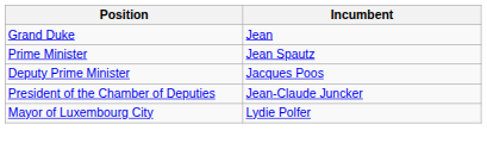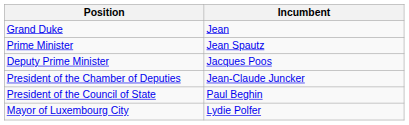 <table class="wikitable">
 <tr>
 <th width="300">Position</th>
 <th width="300">Incumbent</th>
 </tr>
 <tr>
 <td><a href='#'>Grand Duke</a></td>
 <td><a href='#'>Jean</a></td>
 </tr>
 <tr>
 <td><a href='#'>Prime Minister</a></td>
 <td><a href='#'>Jean Spautz</a></td>
 </tr>
 <tr>
 <td><a href='#'>Deputy Prime Minister</a></td>
 <td><a href='#'>Jacques Poos</a></td>
 </tr>
 <tr>
 <td><a href='#'>President of the Chamber of Deputies</a></td>
 <td><a href='#'>Jean-Claude Juncker</a></td>
 </tr>
 <tr>
+<td><a href='#'>President of the Council of State</a></td>
+<td><a href='#'>Paul Beghin</a></td>
+</tr>
+<tr>
 <td><a href='#'>Mayor of Luxembourg City</a></td>
 <td><a href='#'>Lydie Polfer</a></td>
 </tr>
 </table>
